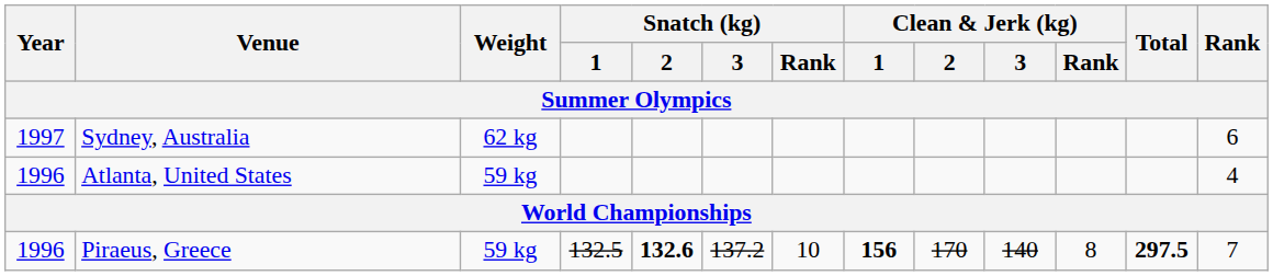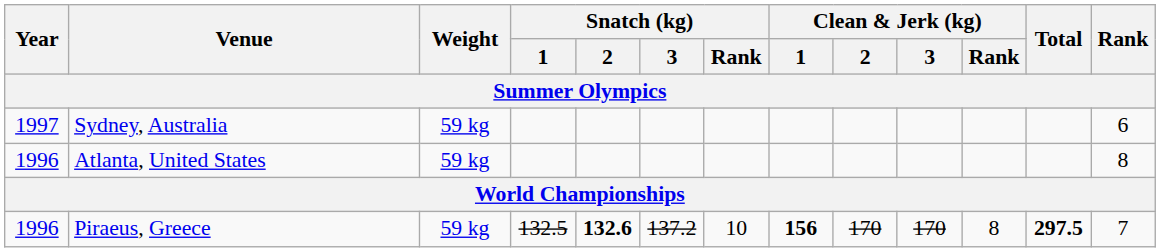 <table class = "wikitable" style="text-align:center;">
 <tr>
 <th rowspan=2 width=40>Year</th>
 <th rowspan=2 width=250>Venue</th>
 <th rowspan=2 width=60>Weight</th>
 <th colspan=4>Snatch (kg)</th>
 <th colspan=4>Clean & Jerk (kg)</th>
 <th rowspan=2 width=40>Total</th>
 <th rowspan=2 width=40>Rank</th>
 </tr>
 <tr>
 <th width=40>1</th>
 <th width=40>2</th>
 <th width=40>3</th>
 <th width=40>Rank</th>
 <th width=40>1</th>
 <th width=40>2</th>
 <th width=40>3</th>
 <th width=40>Rank</th>
 </tr>
 <tr>
 <th colspan=13><a href='#'>Summer Olympics</a></th>
 </tr>
 <tr>
 <td><a href='#'>1997</a></td>
 <td align=left> <a href='#'>Sydney</a>, <a href='#'>Australia</a></td>
-<td><a href='#'>62 kg</a></td>
+<td><a href='#'>59 kg</a></td>
 <td></td>
 <td></td>
 <td></td>
 <td></td>
 <td></td>
 <td></td>
 <td></td>
 <td></td>
 <td></td>
 <td>6</td>
 </tr>
 <tr>
 <td><a href='#'>1996</a></td>
 <td align=left> <a href='#'>Atlanta</a>, <a href='#'>United States</a></td>
 <td><a href='#'>59 kg</a></td>
 <td></td>
 <td></td>
 <td></td>
 <td></td>
 <td></td>
 <td></td>
 <td></td>
 <td></td>
 <td></td>
-<td>4</td>
+<td>8</td>
 </tr>
 <tr>
 <th colspan=13><a href='#'>World Championships</a></th>
 </tr>
 <tr>
 <td><a href='#'>1996</a></td>
 <td align=left> <a href='#'>Piraeus</a>, <a href='#'>Greece</a></td>
 <td><a href='#'>59 kg</a></td>
 <td><s>132.5</s></td>
 <td><strong>132.6</strong></td>
 <td><s>137.2</s></td>
 <td>10</td>
 <td><strong>156</strong></td>
 <td><s>170</s></td>
-<td><s>140</s></td>
+<td><s>170</s></td>
 <td>8</td>
 <td><strong>297.5</strong></td>
 <td>7</td>
 </tr>
 </table>
